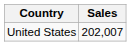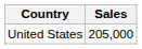 <table class="wikitable">
 <tr>
 <th>Country</th>
 <th>Sales</th>
 </tr>
 <tr>
 <td>United States</td>
-<td>202,007</td>
+<td>205,000</td>
 </tr>
 </table>
